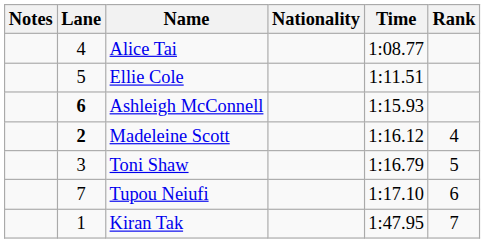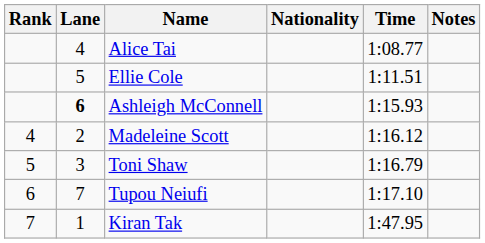 <table class="wikitable sortable" style="text-align:center">
 <tr>
-<th>Notes</th>
+<th>Rank</th>
 <th>Lane</th>
 <th>Name</th>
 <th>Nationality</th>
 <th>Time</th>
-<th>Rank</th>
+<th>Notes</th>
 </tr>
 <tr>
 <td></td>
 <td>4</td>
 <td align=left><a href='#'>Alice Tai</a></td>
 <td align=left></td>
 <td>1:08.77</td>
 <td></td>
 </tr>
 <tr>
 <td></td>
 <td>5</td>
 <td align=left><a href='#'>Ellie Cole</a></td>
 <td align=left></td>
 <td>1:11.51</td>
 <td></td>
 </tr>
 <tr>
 <td></td>
 <td><strong>6</strong></td>
 <td align=left><a href='#'>Ashleigh McConnell</a></td>
 <td align=left></td>
 <td>1:15.93</td>
 <td></td>
 </tr>
 <tr>
-<td></td>
-<td><strong>2</strong></td>
+<td>4</td>
+<td>2</td>
 <td align=left><a href='#'>Madeleine Scott</a></td>
 <td align=left></td>
 <td>1:16.12</td>
-<td>4</td>
+<td></td>
 </tr>
 <tr>
-<td></td>
+<td>5</td>
 <td>3</td>
 <td align=left><a href='#'>Toni Shaw</a></td>
 <td align=left></td>
 <td>1:16.79</td>
-<td>5</td>
+<td></td>
 </tr>
 <tr>
-<td></td>
+<td>6</td>
 <td>7</td>
 <td align=left><a href='#'>Tupou Neiufi</a></td>
 <td align=left></td>
 <td>1:17.10</td>
-<td>6</td>
+<td></td>
 </tr>
 <tr>
-<td></td>
+<td>7</td>
 <td>1</td>
 <td align=left><a href='#'>Kiran Tak</a></td>
 <td align=left></td>
 <td>1:47.95</td>
-<td>7</td>
+<td></td>
 </tr>
 </table>
